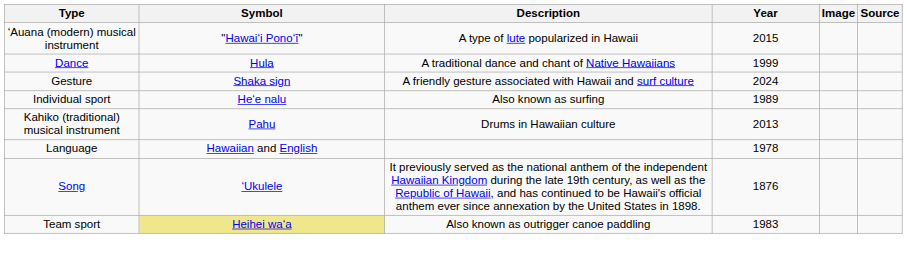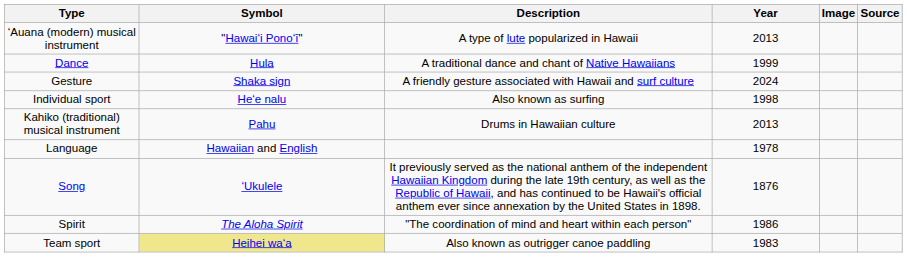 <table class="wikitable" style="text-align:center;">
 <tr>
 <th style="width:16%;">Type</th>
 <th style="width:30%;">Symbol</th>
 <th style="width:40%;">Description</th>
 <th style="width:13%;">Year</th>
 <th style="width:13%;">Image</th>
 <th style="width:10%;">Source</th>
 </tr>
 <tr>
 <td>ʻAuana (modern) musical instrument</td>
 <td>"<a href='#'>Hawaiʻi Ponoʻī</a>"</td>
 <td>A type of <a href='#'>lute</a> popularized in Hawaii</td>
-<td>2015</td>
+<td>2013</td>
 <td></td>
 <td></td>
 </tr>
 <tr>
 <td><a href='#'>Dance</a></td>
 <td><a href='#'>Hula</a></td>
 <td>A traditional dance and chant of <a href='#'>Native Hawaiians</a></td>
 <td>1999</td>
 <td></td>
 <td></td>
 </tr>
 <tr>
 <td>Gesture</td>
 <td><a href='#'>Shaka sign</a></td>
 <td>A friendly gesture associated with Hawaii and <a href='#'>surf culture</a></td>
 <td>2024</td>
 <td></td>
 <td></td>
 </tr>
 <tr>
 <td>Individual sport</td>
 <td><a href='#'>Heʻe nalu</a></td>
 <td>Also known as surfing</td>
-<td>1989</td>
+<td>1998</td>
 <td></td>
 <td></td>
 </tr>
 <tr>
 <td>Kahiko (traditional) musical instrument</td>
 <td><a href='#'>Pahu</a></td>
 <td>Drums in Hawaiian culture</td>
 <td>2013</td>
 <td></td>
 <td></td>
 </tr>
 <tr>
 <td>Language</td>
 <td><a href='#'>Hawaiian</a> and <a href='#'>English</a></td>
 <td></td>
 <td>1978</td>
 <td></td>
 <td></td>
 </tr>
 <tr>
 <td><a href='#'>Song</a></td>
 <td><a href='#'>ʻUkulele</a></td>
 <td>It previously served as the national anthem of the independent <a href='#'>Hawaiian Kingdom</a> during the late 19th century, as well as the <a href='#'>Republic of Hawaii</a>, and has continued to be Hawaii's official anthem ever since annexation by the United States in 1898.</td>
 <td>1876</td>
 <td></td>
 <td></td>
 </tr>
 <tr>
+<td>Spirit</td>
+<td><em><a href='#'>The Aloha Spirit</a></em></td>
+<td>"The coordination of mind and heart within each person"</td>
+<td>1986</td>
+<td></td>
+<td></td>
+</tr>
+<tr>
 <td>Team sport</td>
 <td style="background: khaki;"><a href='#'>Heihei waʻa</a></td>
 <td>Also known as outrigger canoe paddling</td>
 <td>1983</td>
 <td></td>
 <td></td>
 </tr>
 </table>
